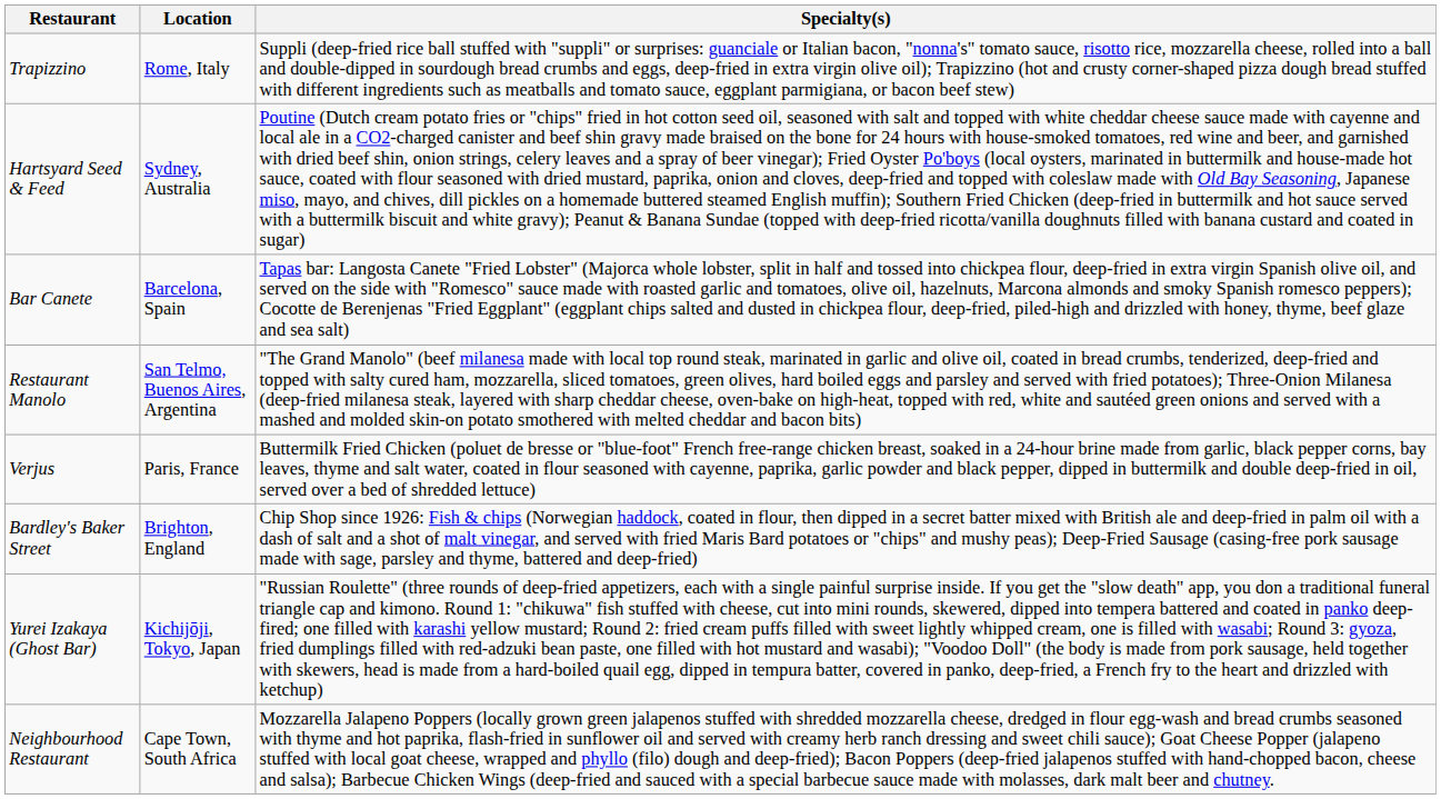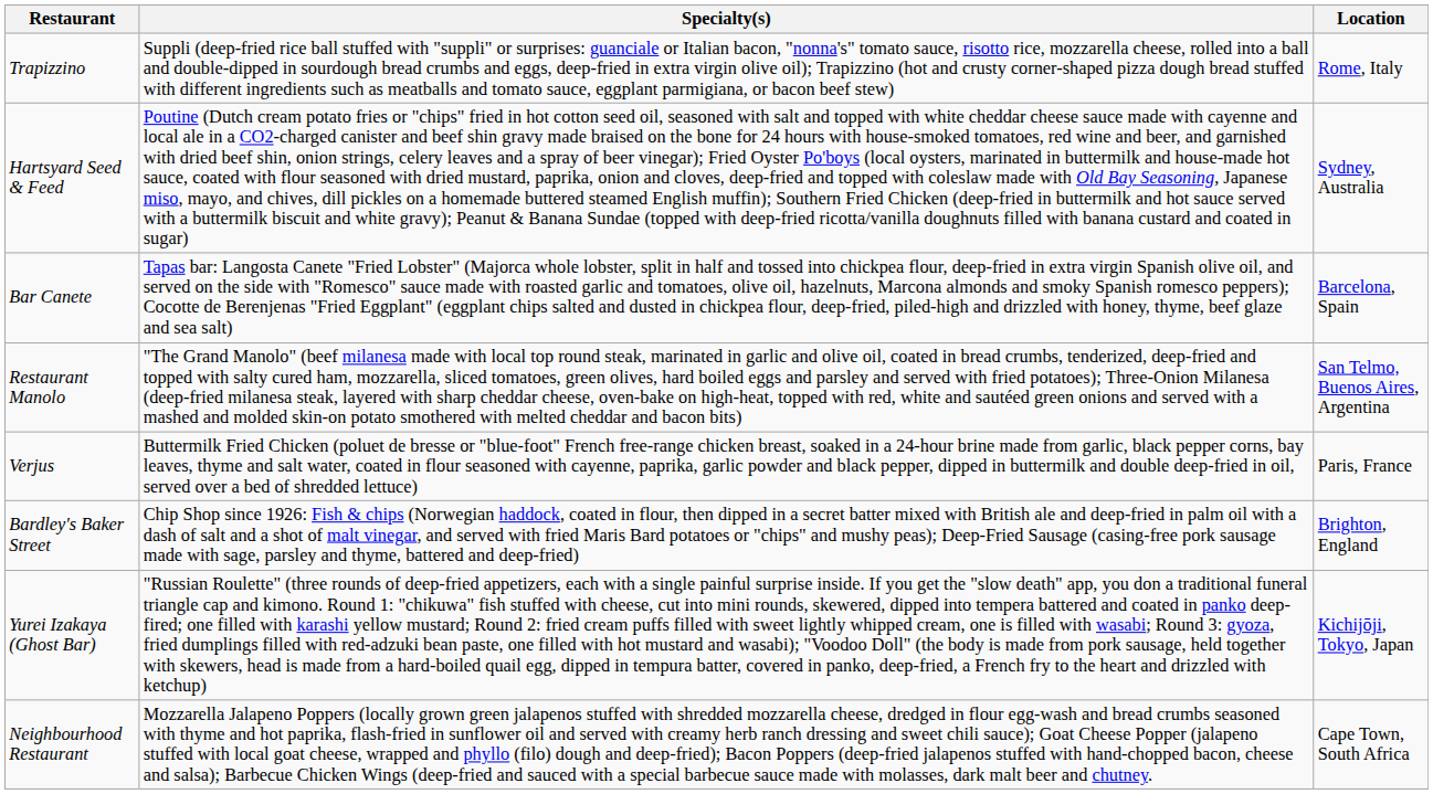 <table class="wikitable" style="width:100%;">
 <tr>
 <th>Restaurant</th>
+<th>Specialty(s)</th>
 <th>Location</th>
-<th>Specialty(s)</th>
 </tr>
 <tr>
 <td><em>Trapizzino</em></td>
+<td>Suppli (deep-fried rice ball stuffed with "suppli" or surprises: <a href='#'>guanciale</a> or Italian bacon, "<a href='#'>nonna</a>'s" tomato sauce, <a href='#'>risotto</a> rice, mozzarella cheese, rolled into a ball and double-dipped in sourdough bread crumbs and eggs, deep-fried in extra virgin olive oil); Trapizzino (hot and crusty corner-shaped pizza dough bread stuffed with different ingredients such as meatballs and tomato sauce, eggplant parmigiana, or bacon beef stew)</td>
 <td><a href='#'>Rome</a>, Italy</td>
-<td>Suppli (deep-fried rice ball stuffed with "suppli" or surprises: <a href='#'>guanciale</a> or Italian bacon, "<a href='#'>nonna</a>'s" tomato sauce, <a href='#'>risotto</a> rice, mozzarella cheese, rolled into a ball and double-dipped in sourdough bread crumbs and eggs, deep-fried in extra virgin olive oil); Trapizzino (hot and crusty corner-shaped pizza dough bread stuffed with different ingredients such as meatballs and tomato sauce, eggplant parmigiana, or bacon beef stew)</td>
 </tr>
 <tr>
 <td><em>Hartsyard Seed & Feed</em></td>
+<td><a href='#'>Poutine</a> (Dutch cream potato fries or "chips" fried in hot cotton seed oil, seasoned with salt and topped with white cheddar cheese sauce made with cayenne and local ale in a <a href='#'>CO2</a>-charged canister and beef shin gravy made braised on the bone for 24 hours with house-smoked tomatoes, red wine and beer, and garnished with dried beef shin, onion strings, celery leaves and a spray of beer vinegar); Fried Oyster <a href='#'>Po'boys</a> (local oysters, marinated in buttermilk and house-made hot sauce, coated with flour seasoned with dried mustard, paprika, onion and cloves, deep-fried and topped with coleslaw made with <em><a href='#'>Old Bay Seasoning</a></em>, Japanese <a href='#'>miso</a>, mayo, and chives, dill pickles on a homemade buttered steamed English muffin); Southern Fried Chicken (deep-fried in buttermilk and hot sauce served with a buttermilk biscuit and white gravy); Peanut & Banana Sundae (topped with deep-fried ricotta/vanilla doughnuts filled with banana custard and coated in sugar)</td>
 <td><a href='#'>Sydney</a>, Australia</td>
-<td><a href='#'>Poutine</a> (Dutch cream potato fries or "chips" fried in hot cotton seed oil, seasoned with salt and topped with white cheddar cheese sauce made with cayenne and local ale in a <a href='#'>CO2</a>-charged canister and beef shin gravy made braised on the bone for 24 hours with house-smoked tomatoes, red wine and beer, and garnished with dried beef shin, onion strings, celery leaves and a spray of beer vinegar); Fried Oyster <a href='#'>Po'boys</a> (local oysters, marinated in buttermilk and house-made hot sauce, coated with flour seasoned with dried mustard, paprika, onion and cloves, deep-fried and topped with coleslaw made with <em><a href='#'>Old Bay Seasoning</a></em>, Japanese <a href='#'>miso</a>, mayo, and chives, dill pickles on a homemade buttered steamed English muffin); Southern Fried Chicken (deep-fried in buttermilk and hot sauce served with a buttermilk biscuit and white gravy); Peanut & Banana Sundae (topped with deep-fried ricotta/vanilla doughnuts filled with banana custard and coated in sugar)</td>
 </tr>
 <tr>
 <td><em>Bar Canete</em></td>
+<td><a href='#'>Tapas</a> bar:  Langosta Canete "Fried Lobster" (Majorca whole lobster, split in half and tossed into chickpea flour, deep-fried in extra virgin Spanish olive oil, and served on the side with "Romesco" sauce made with roasted garlic and tomatoes, olive oil, hazelnuts, Marcona almonds and smoky Spanish romesco peppers); Cocotte de Berenjenas "Fried Eggplant" (eggplant chips salted and dusted in chickpea flour, deep-fried, piled-high and drizzled with honey, thyme, beef glaze and sea salt)</td>
 <td><a href='#'>Barcelona</a>, Spain</td>
-<td><a href='#'>Tapas</a> bar:  Langosta Canete "Fried Lobster" (Majorca whole lobster, split in half and tossed into chickpea flour, deep-fried in extra virgin Spanish olive oil, and served on the side with "Romesco" sauce made with roasted garlic and tomatoes, olive oil, hazelnuts, Marcona almonds and smoky Spanish romesco peppers); Cocotte de Berenjenas "Fried Eggplant" (eggplant chips salted and dusted in chickpea flour, deep-fried, piled-high and drizzled with honey, thyme, beef glaze and sea salt)</td>
 </tr>
 <tr>
 <td><em>Restaurant Manolo</em></td>
+<td>"The Grand Manolo" (beef <a href='#'>milanesa</a> made with local top round steak, marinated in garlic and olive oil, coated in bread crumbs, tenderized, deep-fried and topped with salty cured ham, mozzarella, sliced tomatoes, green olives, hard boiled eggs and parsley and served with fried potatoes); Three-Onion Milanesa (deep-fried milanesa steak, layered with sharp cheddar cheese, oven-bake on high-heat, topped with red, white and sautéed green onions and served with a mashed and molded skin-on potato smothered with melted cheddar and bacon bits)</td>
 <td><a href='#'>San Telmo, Buenos Aires</a>, Argentina</td>
-<td>"The Grand Manolo" (beef <a href='#'>milanesa</a> made with local top round steak, marinated in garlic and olive oil, coated in bread crumbs, tenderized, deep-fried and topped with salty cured ham, mozzarella, sliced tomatoes, green olives, hard boiled eggs and parsley and served with fried potatoes); Three-Onion Milanesa (deep-fried milanesa steak, layered with sharp cheddar cheese, oven-bake on high-heat, topped with red, white and sautéed green onions and served with a mashed and molded skin-on potato smothered with melted cheddar and bacon bits)</td>
 </tr>
 <tr>
 <td><em>Verjus</em></td>
+<td>Buttermilk Fried Chicken (poluet de bresse or "blue-foot" French free-range chicken breast, soaked in a 24-hour brine made from garlic, black pepper corns, bay leaves, thyme and salt water, coated in flour seasoned with cayenne, paprika, garlic powder and black pepper, dipped in buttermilk and double deep-fried in oil, served over a bed of shredded lettuce)</td>
 <td>Paris, France</td>
-<td>Buttermilk Fried Chicken (poluet de bresse or "blue-foot" French free-range chicken breast, soaked in a 24-hour brine made from garlic, black pepper corns, bay leaves, thyme and salt water, coated in flour seasoned with cayenne, paprika, garlic powder and black pepper, dipped in buttermilk and double deep-fried in oil, served over a bed of shredded lettuce)</td>
 </tr>
 <tr>
 <td><em>Bardley's Baker Street</em></td>
+<td>Chip Shop since 1926: <a href='#'>Fish & chips</a> (Norwegian <a href='#'>haddock</a>, coated in flour, then dipped in a secret batter mixed with British ale and deep-fried in palm oil with a dash of salt and a shot of <a href='#'>malt vinegar</a>, and served with fried Maris Bard potatoes or "chips" and mushy peas); Deep-Fried Sausage (casing-free pork sausage made with sage, parsley and thyme, battered and deep-fried)</td>
 <td><a href='#'>Brighton</a>, England</td>
-<td>Chip Shop since 1926: <a href='#'>Fish & chips</a> (Norwegian <a href='#'>haddock</a>, coated in flour, then dipped in a secret batter mixed with British ale and deep-fried in palm oil with a dash of salt and a shot of <a href='#'>malt vinegar</a>, and served with fried Maris Bard potatoes or "chips" and mushy peas); Deep-Fried Sausage (casing-free pork sausage made with sage, parsley and thyme, battered and deep-fried)</td>
 </tr>
 <tr>
 <td><em>Yurei Izakaya (Ghost Bar)</em></td>
+<td>"Russian Roulette" (three rounds of deep-fried appetizers, each with a single painful surprise inside. If you get the "slow death" app, you don a traditional funeral triangle cap and kimono. Round 1: "chikuwa" fish stuffed with cheese, cut into mini rounds, skewered, dipped into tempera battered and coated in <a href='#'>panko</a> deep-fired; one filled with <a href='#'>karashi</a> yellow mustard; Round 2: fried cream puffs filled with sweet lightly whipped cream, one is filled with <a href='#'>wasabi</a>; Round 3: <a href='#'>gyoza</a>, fried dumplings filled with red-adzuki bean paste, one filled with hot mustard and wasabi); "Voodoo Doll" (the body is made from pork sausage, held together with skewers, head is made from a hard-boiled quail egg, dipped in tempura batter, covered in panko, deep-fried, a French fry to the heart and drizzled with ketchup)</td>
 <td><a href='#'>Kichijōji</a>, <a href='#'>Tokyo</a>, Japan</td>
-<td>"Russian Roulette" (three rounds of deep-fried appetizers, each with a single painful surprise inside. If you get the "slow death" app, you don a traditional funeral triangle cap and kimono. Round 1: "chikuwa" fish stuffed with cheese, cut into mini rounds, skewered, dipped into tempera battered and coated in <a href='#'>panko</a> deep-fired; one filled with <a href='#'>karashi</a> yellow mustard; Round 2: fried cream puffs filled with sweet lightly whipped cream, one is filled with <a href='#'>wasabi</a>; Round 3: <a href='#'>gyoza</a>, fried dumplings filled with red-adzuki bean paste, one filled with hot mustard and wasabi); "Voodoo Doll" (the body is made from pork sausage, held together with skewers, head is made from a hard-boiled quail egg, dipped in tempura batter, covered in panko, deep-fried, a French fry to the heart and drizzled with ketchup)</td>
 </tr>
 <tr>
 <td><em>Neighbourhood Restaurant</em></td>
+<td>Mozzarella Jalapeno Poppers (locally grown green jalapenos stuffed with shredded mozzarella cheese, dredged in flour egg-wash and bread crumbs seasoned with thyme and hot paprika, flash-fried in sunflower oil and served with creamy herb ranch dressing and sweet chili sauce); Goat Cheese Popper (jalapeno stuffed with local goat cheese, wrapped and <a href='#'>phyllo</a> (filo) dough and deep-fried); Bacon Poppers (deep-fried jalapenos stuffed with hand-chopped bacon, cheese and salsa); Barbecue Chicken Wings (deep-fried and sauced with a special barbecue sauce made with molasses, dark malt beer and <a href='#'>chutney</a>.</td>
 <td>Cape Town, South Africa</td>
-<td>Mozzarella Jalapeno Poppers (locally grown green jalapenos stuffed with shredded mozzarella cheese, dredged in flour egg-wash and bread crumbs seasoned with thyme and hot paprika, flash-fried in sunflower oil and served with creamy herb ranch dressing and sweet chili sauce); Goat Cheese Popper (jalapeno stuffed with local goat cheese, wrapped and <a href='#'>phyllo</a> (filo) dough and deep-fried); Bacon Poppers (deep-fried jalapenos stuffed with hand-chopped bacon, cheese and salsa); Barbecue Chicken Wings (deep-fried and sauced with a special barbecue sauce made with molasses, dark malt beer and <a href='#'>chutney</a>.</td>
 </tr>
 </table>
